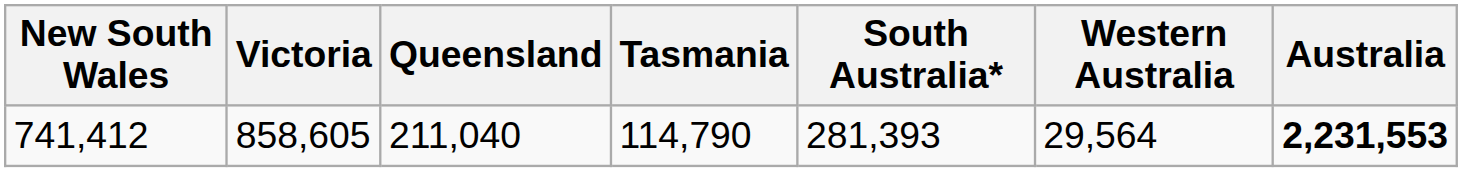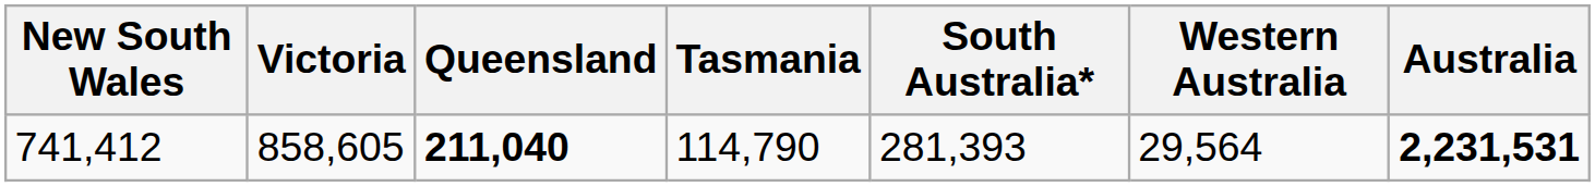 <table class="wikitable" style="margin: 1em auto 1em auto">
 <tr>
 <th>New South Wales</th>
 <th>Victoria</th>
 <th>Queensland</th>
 <th>Tasmania</th>
 <th>South Australia*</th>
 <th>Western Australia</th>
 <th><strong>Australia</strong></th>
 </tr>
 <tr>
 <td>741,412</td>
 <td>858,605</td>
-<td>211,040</td>
+<td><strong>211,040</strong></td>
 <td>114,790</td>
 <td>281,393</td>
 <td>29,564</td>
-<td><strong>2,231,553</strong></td>
+<td><strong>2,231,531</strong></td>
 </tr>
 </table>
